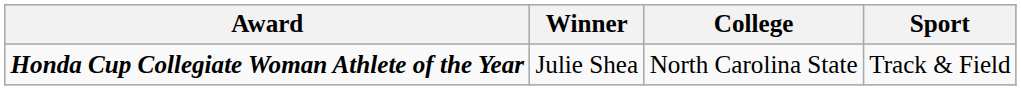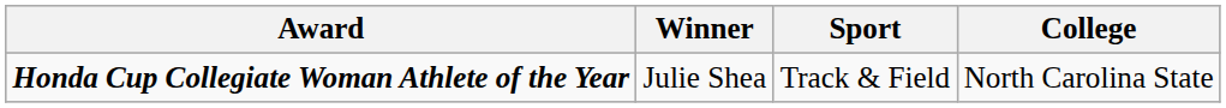 <table class="wikitable">
 <tr>
 <th>Award</th>
 <th>Winner</th>
+<th>Sport</th>
 <th>College</th>
-<th>Sport</th>
 </tr>
 <tr>
 <td><strong><em>Honda Cup<strong> Collegiate Woman Athlete of the Year<em></td>
 <td>Julie Shea</td>
+<td>Track & Field</td>
 <td>North Carolina State</td>
-<td>Track & Field</td>
 </tr>
 </table>
